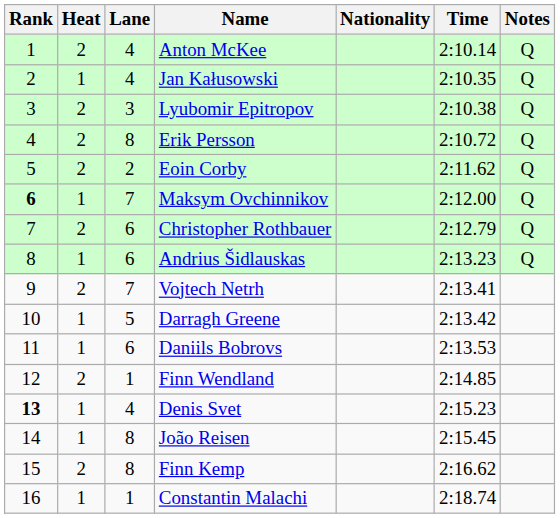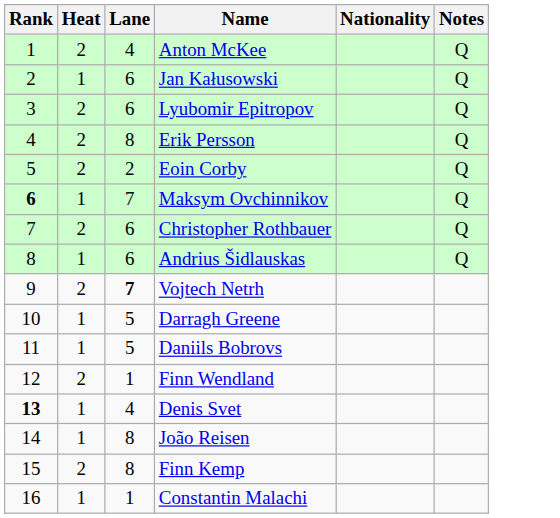 <table class="wikitable sortable" style="text-align:center">
 <tr>
 <th>Rank</th>
 <th>Heat</th>
 <th>Lane</th>
 <th>Name</th>
 <th>Nationality</th>
-<th>Time</th>
 <th>Notes</th>
 </tr>
 <tr bgcolor=ccffcc>
 <td>1</td>
 <td>2</td>
 <td>4</td>
 <td align=left><a href='#'>Anton McKee</a></td>
 <td align=left></td>
-<td>2:10.14</td>
 <td>Q</td>
 </tr>
 <tr bgcolor=ccffcc>
 <td>2</td>
 <td>1</td>
-<td>4</td>
+<td>6</td>
 <td align=left><a href='#'>Jan Kałusowski</a></td>
 <td align=left></td>
-<td>2:10.35</td>
 <td>Q</td>
 </tr>
 <tr bgcolor=ccffcc>
 <td>3</td>
 <td>2</td>
-<td>3</td>
+<td>6</td>
 <td align=left><a href='#'>Lyubomir Epitropov</a></td>
 <td align=left></td>
-<td>2:10.38</td>
 <td>Q</td>
 </tr>
 <tr bgcolor=ccffcc>
 <td>4</td>
 <td>2</td>
 <td>8</td>
 <td align=left><a href='#'>Erik Persson</a></td>
 <td align=left></td>
-<td>2:10.72</td>
 <td>Q</td>
 </tr>
 <tr bgcolor=ccffcc>
 <td>5</td>
 <td>2</td>
 <td>2</td>
 <td align=left><a href='#'>Eoin Corby</a></td>
 <td align=left></td>
-<td>2:11.62</td>
 <td>Q</td>
 </tr>
 <tr bgcolor=ccffcc>
 <td><strong>6</strong></td>
 <td>1</td>
 <td>7</td>
 <td align=left><a href='#'>Maksym Ovchinnikov</a></td>
 <td align=left></td>
-<td>2:12.00</td>
 <td>Q</td>
 </tr>
 <tr bgcolor=ccffcc>
 <td>7</td>
 <td>2</td>
 <td>6</td>
 <td align=left><a href='#'>Christopher Rothbauer</a></td>
 <td align=left></td>
-<td>2:12.79</td>
 <td>Q</td>
 </tr>
 <tr bgcolor=ccffcc>
 <td>8</td>
 <td>1</td>
 <td>6</td>
 <td align=left><a href='#'>Andrius Šidlauskas</a></td>
 <td align=left></td>
-<td>2:13.23</td>
 <td>Q</td>
 </tr>
 <tr>
 <td>9</td>
 <td>2</td>
-<td>7</td>
+<td><strong>7</strong></td>
 <td align=left><a href='#'>Vojtech Netrh</a></td>
 <td align=left></td>
-<td>2:13.41</td>
 <td></td>
 </tr>
 <tr>
 <td>10</td>
 <td>1</td>
 <td>5</td>
 <td align=left><a href='#'>Darragh Greene</a></td>
 <td align=left></td>
-<td>2:13.42</td>
 <td></td>
 </tr>
 <tr>
 <td>11</td>
 <td>1</td>
-<td>6</td>
+<td>5</td>
 <td align=left><a href='#'>Daniils Bobrovs</a></td>
 <td align=left></td>
-<td>2:13.53</td>
 <td></td>
 </tr>
 <tr>
 <td>12</td>
 <td>2</td>
 <td>1</td>
 <td align=left><a href='#'>Finn Wendland</a></td>
 <td align=left></td>
-<td>2:14.85</td>
 <td></td>
 </tr>
 <tr>
 <td><strong>13</strong></td>
 <td>1</td>
 <td>4</td>
 <td align=left><a href='#'>Denis Svet</a></td>
 <td align=left></td>
-<td>2:15.23</td>
 <td></td>
 </tr>
 <tr>
 <td>14</td>
 <td>1</td>
 <td>8</td>
 <td align=left><a href='#'>João Reisen</a></td>
 <td align=left></td>
-<td>2:15.45</td>
 <td></td>
 </tr>
 <tr>
 <td>15</td>
 <td>2</td>
 <td>8</td>
 <td align=left><a href='#'>Finn Kemp</a></td>
 <td align=left></td>
-<td>2:16.62</td>
 <td></td>
 </tr>
 <tr>
 <td>16</td>
 <td>1</td>
 <td>1</td>
 <td align=left><a href='#'>Constantin Malachi</a></td>
 <td align=left></td>
-<td>2:18.74</td>
 <td></td>
 </tr>
 </table>
